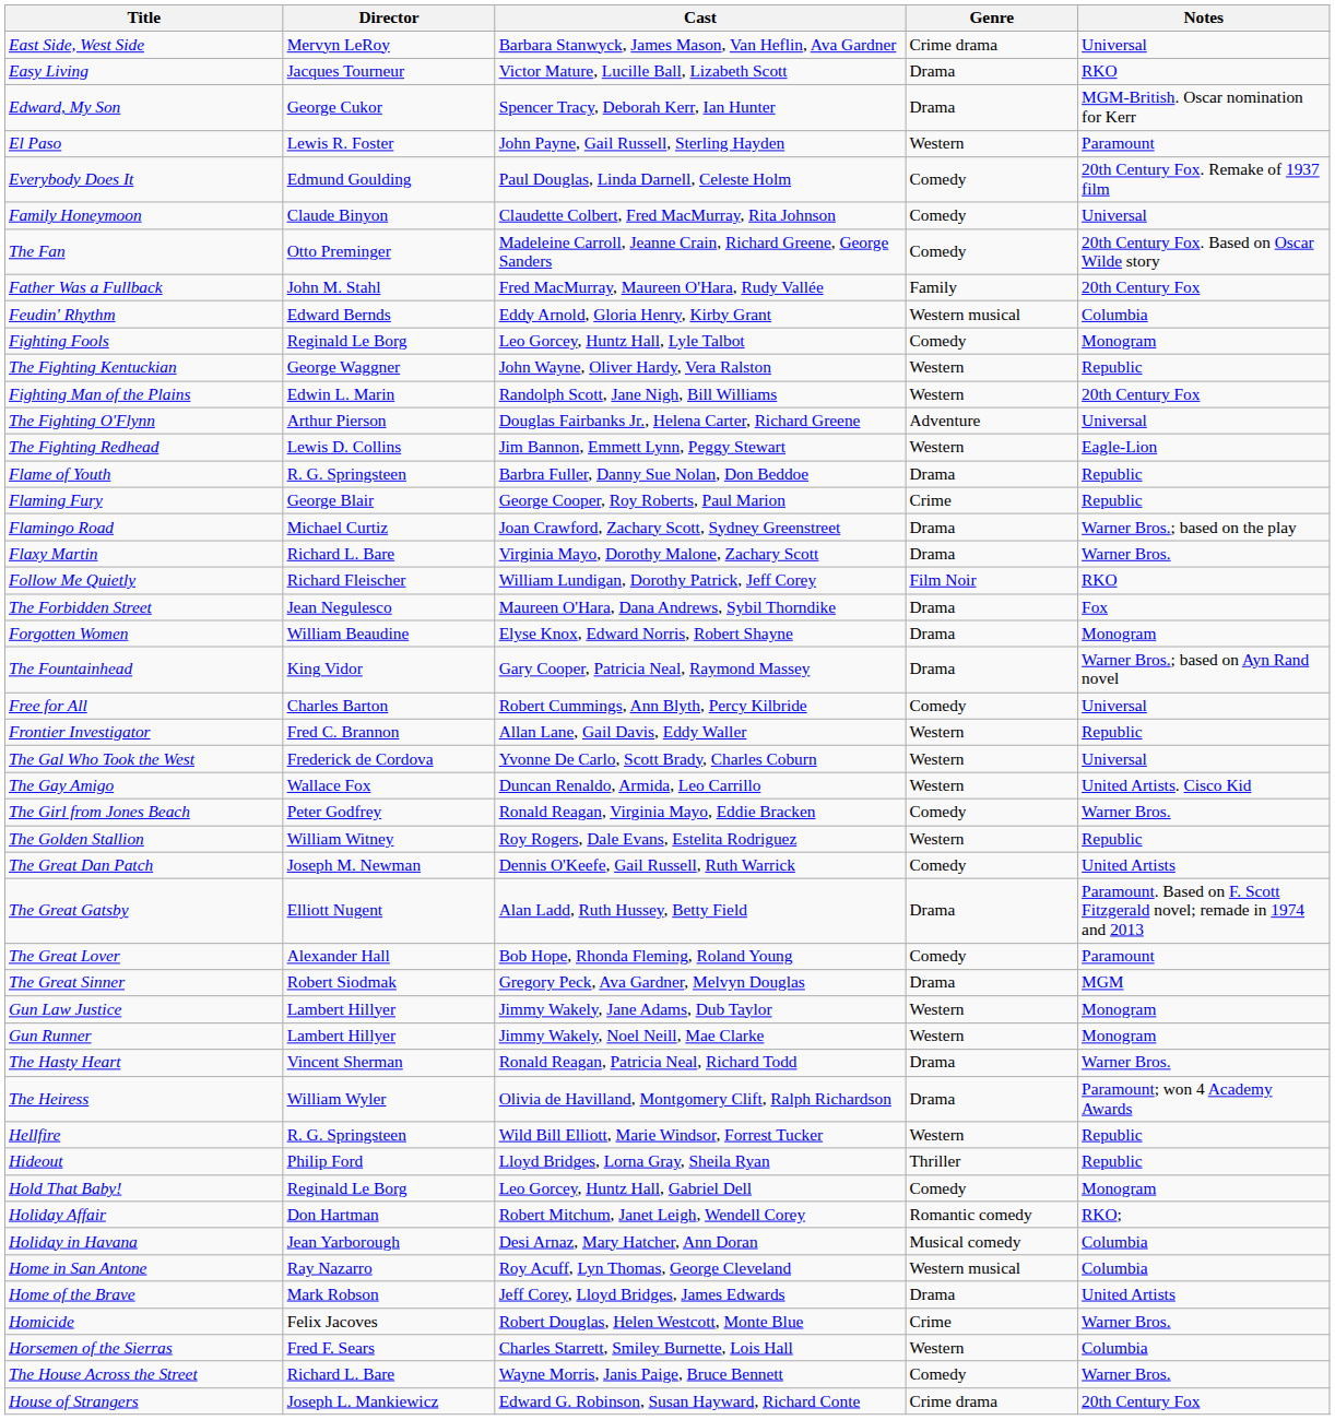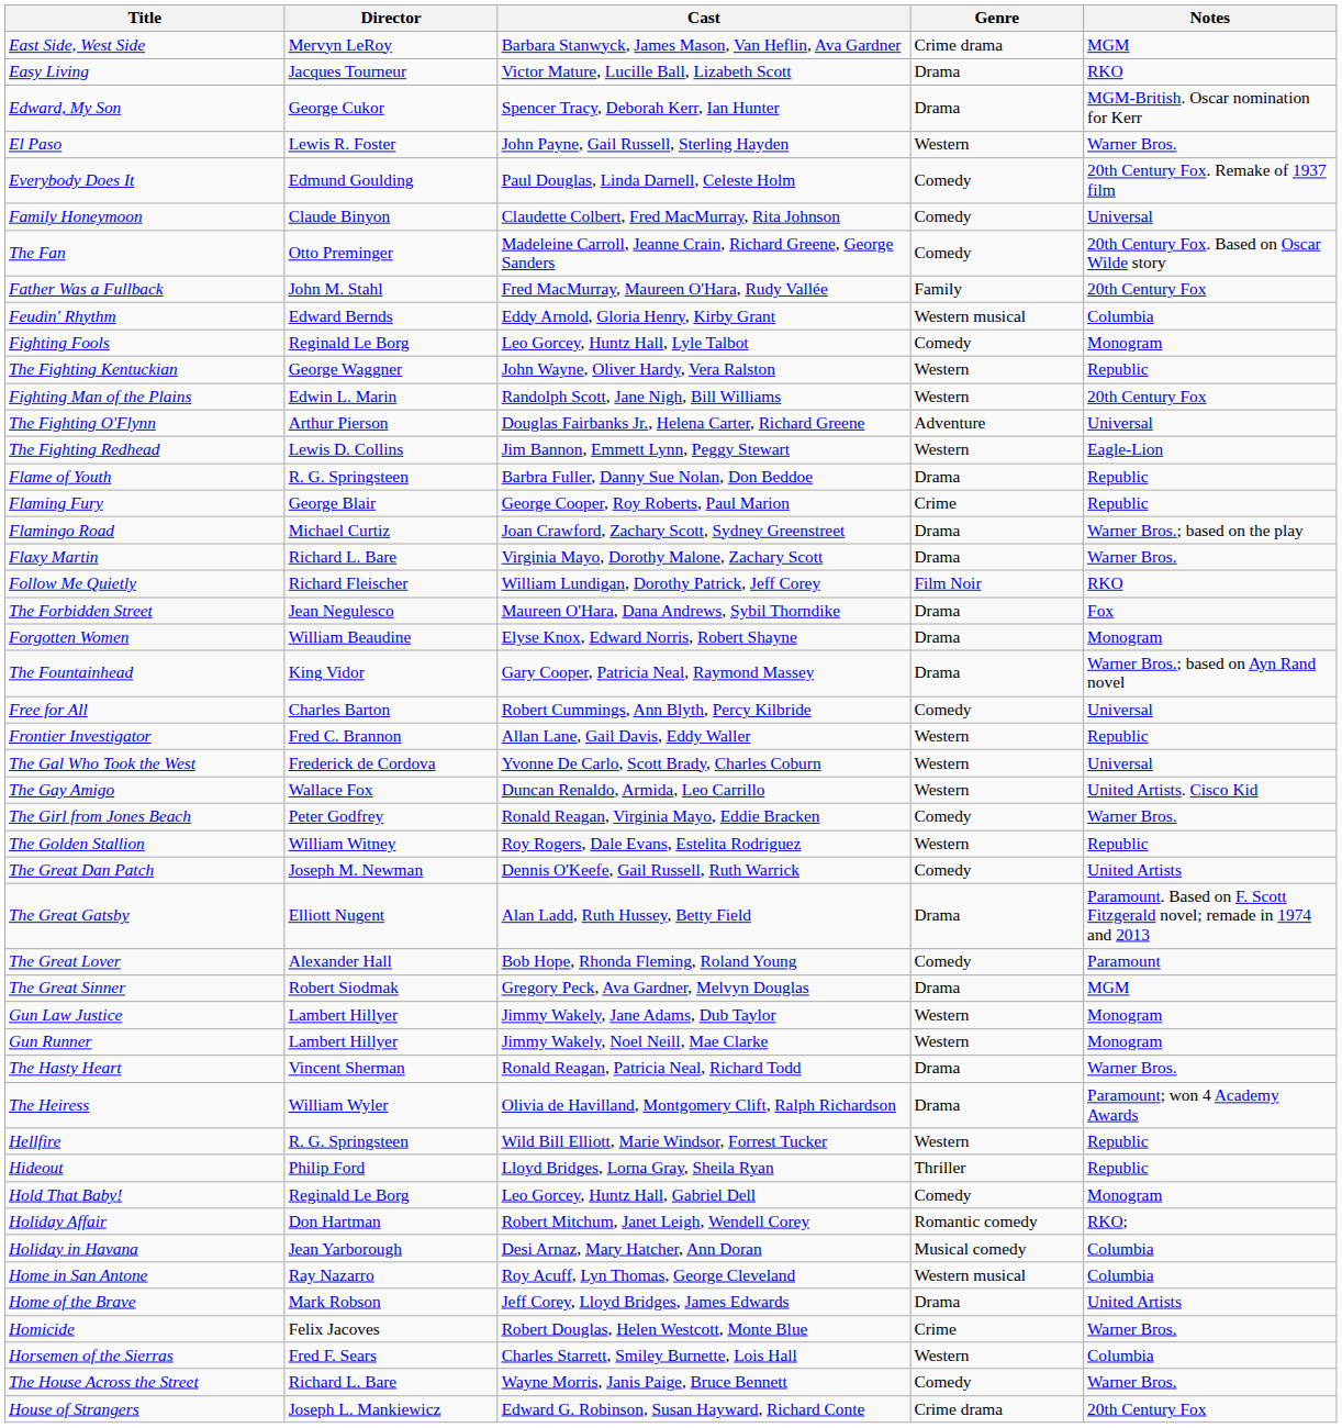 <table class="wikitable" style="width:100%;">
 <tr>
 <th style="width:21%;">Title</th>
 <th style="width:16%;">Director</th>
 <th style="width:31%;">Cast</th>
 <th style="width:13%;">Genre</th>
 <th style="width:19%;">Notes</th>
 </tr>
 <tr>
 <td><em><a href='#'>East Side, West Side</a></em></td>
 <td><a href='#'>Mervyn LeRoy</a></td>
 <td><a href='#'>Barbara Stanwyck</a>, <a href='#'>James Mason</a>, <a href='#'>Van Heflin</a>, <a href='#'>Ava Gardner</a></td>
 <td>Crime drama</td>
-<td><a href='#'>Universal</a></td>
+<td><a href='#'>MGM</a></td>
 </tr>
 <tr>
 <td><em><a href='#'>Easy Living</a></em></td>
 <td><a href='#'>Jacques Tourneur</a></td>
 <td><a href='#'>Victor Mature</a>, <a href='#'>Lucille Ball</a>, <a href='#'>Lizabeth Scott</a></td>
 <td>Drama</td>
 <td><a href='#'>RKO</a></td>
 </tr>
 <tr>
 <td><em><a href='#'>Edward, My Son</a></em></td>
 <td><a href='#'>George Cukor</a></td>
 <td><a href='#'>Spencer Tracy</a>, <a href='#'>Deborah Kerr</a>, <a href='#'>Ian Hunter</a></td>
 <td>Drama</td>
 <td><a href='#'>MGM-British</a>. Oscar nomination for Kerr</td>
 </tr>
 <tr>
 <td><em><a href='#'>El Paso</a></em></td>
 <td><a href='#'>Lewis R. Foster</a></td>
 <td><a href='#'>John Payne</a>, <a href='#'>Gail Russell</a>, <a href='#'>Sterling Hayden</a></td>
 <td>Western</td>
-<td><a href='#'>Paramount</a></td>
+<td><a href='#'>Warner Bros.</a></td>
 </tr>
 <tr>
 <td><em><a href='#'>Everybody Does It</a></em></td>
 <td><a href='#'>Edmund Goulding</a></td>
 <td><a href='#'>Paul Douglas</a>, <a href='#'>Linda Darnell</a>, <a href='#'>Celeste Holm</a></td>
 <td>Comedy</td>
 <td><a href='#'>20th Century Fox</a>. Remake of <a href='#'>1937 film</a></td>
 </tr>
 <tr>
 <td><em><a href='#'>Family Honeymoon</a></em></td>
 <td><a href='#'>Claude Binyon</a></td>
 <td><a href='#'>Claudette Colbert</a>, <a href='#'>Fred MacMurray</a>, <a href='#'>Rita Johnson</a></td>
 <td>Comedy</td>
 <td><a href='#'>Universal</a></td>
 </tr>
 <tr>
 <td><em><a href='#'>The Fan</a></em></td>
 <td><a href='#'>Otto Preminger</a></td>
 <td><a href='#'>Madeleine Carroll</a>, <a href='#'>Jeanne Crain</a>, <a href='#'>Richard Greene</a>, <a href='#'>George Sanders</a></td>
 <td>Comedy</td>
 <td><a href='#'>20th Century Fox</a>. Based on <a href='#'>Oscar Wilde</a> story</td>
 </tr>
 <tr>
 <td><em><a href='#'>Father Was a Fullback</a></em></td>
 <td><a href='#'>John M. Stahl</a></td>
 <td><a href='#'>Fred MacMurray</a>, <a href='#'>Maureen O'Hara</a>, <a href='#'>Rudy Vallée</a></td>
 <td>Family</td>
 <td><a href='#'>20th Century Fox</a></td>
 </tr>
 <tr>
 <td><em><a href='#'>Feudin' Rhythm</a></em></td>
 <td><a href='#'>Edward Bernds</a></td>
 <td><a href='#'>Eddy Arnold</a>, <a href='#'>Gloria Henry</a>, <a href='#'>Kirby Grant</a></td>
 <td>Western musical</td>
 <td><a href='#'>Columbia</a></td>
 </tr>
 <tr>
 <td><em><a href='#'>Fighting Fools</a></em></td>
 <td><a href='#'>Reginald Le Borg</a></td>
 <td><a href='#'>Leo Gorcey</a>, <a href='#'>Huntz Hall</a>, <a href='#'>Lyle Talbot</a></td>
 <td>Comedy</td>
 <td><a href='#'>Monogram</a></td>
 </tr>
 <tr>
 <td><em><a href='#'>The Fighting Kentuckian</a></em></td>
 <td><a href='#'>George Waggner</a></td>
 <td><a href='#'>John Wayne</a>, <a href='#'>Oliver Hardy</a>, <a href='#'>Vera Ralston</a></td>
 <td>Western</td>
 <td><a href='#'>Republic</a></td>
 </tr>
 <tr>
 <td><em><a href='#'>Fighting Man of the Plains</a></em></td>
 <td><a href='#'>Edwin L. Marin</a></td>
 <td><a href='#'>Randolph Scott</a>, <a href='#'>Jane Nigh</a>, <a href='#'>Bill Williams</a></td>
 <td>Western</td>
 <td><a href='#'>20th Century Fox</a></td>
 </tr>
 <tr>
 <td><em><a href='#'>The Fighting O'Flynn</a></em></td>
 <td><a href='#'>Arthur Pierson</a></td>
 <td><a href='#'>Douglas Fairbanks Jr.</a>, <a href='#'>Helena Carter</a>, <a href='#'>Richard Greene</a></td>
 <td>Adventure</td>
 <td><a href='#'>Universal</a></td>
 </tr>
 <tr>
 <td><em><a href='#'>The Fighting Redhead</a></em></td>
 <td><a href='#'>Lewis D. Collins</a></td>
 <td><a href='#'>Jim Bannon</a>, <a href='#'>Emmett Lynn</a>, <a href='#'>Peggy Stewart</a></td>
 <td>Western</td>
 <td><a href='#'>Eagle-Lion</a></td>
 </tr>
 <tr>
 <td><em><a href='#'>Flame of Youth</a></em></td>
 <td><a href='#'>R. G. Springsteen</a></td>
 <td><a href='#'>Barbra Fuller</a>, <a href='#'>Danny Sue Nolan</a>, <a href='#'>Don Beddoe</a></td>
 <td>Drama</td>
 <td><a href='#'>Republic</a></td>
 </tr>
 <tr>
 <td><em><a href='#'>Flaming Fury</a></em></td>
 <td><a href='#'>George Blair</a></td>
 <td><a href='#'>George Cooper</a>, <a href='#'>Roy Roberts</a>, <a href='#'>Paul Marion</a></td>
 <td>Crime</td>
 <td><a href='#'>Republic</a></td>
 </tr>
 <tr>
 <td><em><a href='#'>Flamingo Road</a></em></td>
 <td><a href='#'>Michael Curtiz</a></td>
 <td><a href='#'>Joan Crawford</a>, <a href='#'>Zachary Scott</a>, <a href='#'>Sydney Greenstreet</a></td>
 <td>Drama</td>
 <td><a href='#'>Warner Bros.</a>; based on the play</td>
 </tr>
 <tr>
 <td><em><a href='#'>Flaxy Martin</a></em></td>
 <td><a href='#'>Richard L. Bare</a></td>
 <td><a href='#'>Virginia Mayo</a>, <a href='#'>Dorothy Malone</a>, <a href='#'>Zachary Scott</a></td>
 <td>Drama</td>
 <td><a href='#'>Warner Bros.</a></td>
 </tr>
 <tr>
 <td><em><a href='#'>Follow Me Quietly</a></em></td>
 <td><a href='#'>Richard Fleischer</a></td>
 <td><a href='#'>William Lundigan</a>, <a href='#'>Dorothy Patrick</a>, <a href='#'>Jeff Corey</a></td>
 <td><a href='#'>Film Noir</a></td>
 <td><a href='#'>RKO</a></td>
 </tr>
 <tr>
 <td><em><a href='#'>The Forbidden Street</a></em></td>
 <td><a href='#'>Jean Negulesco</a></td>
 <td><a href='#'>Maureen O'Hara</a>, <a href='#'>Dana Andrews</a>, <a href='#'>Sybil Thorndike</a></td>
 <td>Drama</td>
 <td><a href='#'>Fox</a></td>
 </tr>
 <tr>
 <td><em><a href='#'>Forgotten Women</a></em></td>
 <td><a href='#'>William Beaudine</a></td>
 <td><a href='#'>Elyse Knox</a>, <a href='#'>Edward Norris</a>, <a href='#'>Robert Shayne</a></td>
 <td>Drama</td>
 <td><a href='#'>Monogram</a></td>
 </tr>
 <tr>
 <td><em><a href='#'>The Fountainhead</a></em></td>
 <td><a href='#'>King Vidor</a></td>
 <td><a href='#'>Gary Cooper</a>, <a href='#'>Patricia Neal</a>, <a href='#'>Raymond Massey</a></td>
 <td>Drama</td>
 <td><a href='#'>Warner Bros.</a>; based on <a href='#'>Ayn Rand</a> novel</td>
 </tr>
 <tr>
 <td><em><a href='#'>Free for All</a></em></td>
 <td><a href='#'>Charles Barton</a></td>
 <td><a href='#'>Robert Cummings</a>, <a href='#'>Ann Blyth</a>, <a href='#'>Percy Kilbride</a></td>
 <td>Comedy</td>
 <td><a href='#'>Universal</a></td>
 </tr>
 <tr>
 <td><em><a href='#'>Frontier Investigator</a></em></td>
 <td><a href='#'>Fred C. Brannon</a></td>
 <td><a href='#'>Allan Lane</a>, <a href='#'>Gail Davis</a>, <a href='#'>Eddy Waller</a></td>
 <td>Western</td>
 <td><a href='#'>Republic</a></td>
 </tr>
 <tr>
 <td><em><a href='#'>The Gal Who Took the West</a></em></td>
 <td><a href='#'>Frederick de Cordova</a></td>
 <td><a href='#'>Yvonne De Carlo</a>, <a href='#'>Scott Brady</a>, <a href='#'>Charles Coburn</a></td>
 <td>Western</td>
 <td><a href='#'>Universal</a></td>
 </tr>
 <tr>
 <td><em><a href='#'>The Gay Amigo</a></em></td>
 <td><a href='#'>Wallace Fox</a></td>
 <td><a href='#'>Duncan Renaldo</a>, <a href='#'>Armida</a>, <a href='#'>Leo Carrillo</a></td>
 <td>Western</td>
 <td><a href='#'>United Artists</a>. <a href='#'>Cisco Kid</a></td>
 </tr>
 <tr>
 <td><em><a href='#'>The Girl from Jones Beach</a></em></td>
 <td><a href='#'>Peter Godfrey</a></td>
 <td><a href='#'>Ronald Reagan</a>, <a href='#'>Virginia Mayo</a>, <a href='#'>Eddie Bracken</a></td>
 <td>Comedy</td>
 <td><a href='#'>Warner Bros.</a></td>
 </tr>
 <tr>
 <td><em><a href='#'>The Golden Stallion</a></em></td>
 <td><a href='#'>William Witney</a></td>
 <td><a href='#'>Roy Rogers</a>, <a href='#'>Dale Evans</a>, <a href='#'>Estelita Rodriguez</a></td>
 <td>Western</td>
 <td><a href='#'>Republic</a></td>
 </tr>
 <tr>
 <td><em><a href='#'>The Great Dan Patch</a></em></td>
 <td><a href='#'>Joseph M. Newman</a></td>
 <td><a href='#'>Dennis O'Keefe</a>, <a href='#'>Gail Russell</a>, <a href='#'>Ruth Warrick</a></td>
 <td>Comedy</td>
 <td><a href='#'>United Artists</a></td>
 </tr>
 <tr>
 <td><em><a href='#'>The Great Gatsby</a></em></td>
 <td><a href='#'>Elliott Nugent</a></td>
 <td><a href='#'>Alan Ladd</a>, <a href='#'>Ruth Hussey</a>, <a href='#'>Betty Field</a></td>
 <td>Drama</td>
 <td><a href='#'>Paramount</a>. Based on <a href='#'>F. Scott Fitzgerald</a> novel; remade in <a href='#'>1974</a> and <a href='#'>2013</a></td>
 </tr>
 <tr>
 <td><em><a href='#'>The Great Lover</a></em></td>
 <td><a href='#'>Alexander Hall</a></td>
 <td><a href='#'>Bob Hope</a>, <a href='#'>Rhonda Fleming</a>, <a href='#'>Roland Young</a></td>
 <td>Comedy</td>
 <td><a href='#'>Paramount</a></td>
 </tr>
 <tr>
 <td><em><a href='#'>The Great Sinner</a></em></td>
 <td><a href='#'>Robert Siodmak</a></td>
 <td><a href='#'>Gregory Peck</a>, <a href='#'>Ava Gardner</a>, <a href='#'>Melvyn Douglas</a></td>
 <td>Drama</td>
 <td><a href='#'>MGM</a></td>
 </tr>
 <tr>
 <td><em><a href='#'>Gun Law Justice</a></em></td>
 <td><a href='#'>Lambert Hillyer</a></td>
 <td><a href='#'>Jimmy Wakely</a>, <a href='#'>Jane Adams</a>, <a href='#'>Dub Taylor</a></td>
 <td>Western</td>
 <td><a href='#'>Monogram</a></td>
 </tr>
 <tr>
 <td><em><a href='#'>Gun Runner</a></em></td>
 <td><a href='#'>Lambert Hillyer</a></td>
 <td><a href='#'>Jimmy Wakely</a>, <a href='#'>Noel Neill</a>, <a href='#'>Mae Clarke</a></td>
 <td>Western</td>
 <td><a href='#'>Monogram</a></td>
 </tr>
 <tr>
 <td><em><a href='#'>The Hasty Heart</a></em></td>
 <td><a href='#'>Vincent Sherman</a></td>
 <td><a href='#'>Ronald Reagan</a>, <a href='#'>Patricia Neal</a>, <a href='#'>Richard Todd</a></td>
 <td>Drama</td>
 <td><a href='#'>Warner Bros.</a></td>
 </tr>
 <tr>
 <td><em><a href='#'>The Heiress</a></em></td>
 <td><a href='#'>William Wyler</a></td>
 <td><a href='#'>Olivia de Havilland</a>, <a href='#'>Montgomery Clift</a>, <a href='#'>Ralph Richardson</a></td>
 <td>Drama</td>
 <td><a href='#'>Paramount</a>; won 4 <a href='#'>Academy Awards</a></td>
 </tr>
 <tr>
 <td><em><a href='#'>Hellfire</a></em></td>
 <td><a href='#'>R. G. Springsteen</a></td>
 <td><a href='#'>Wild Bill Elliott</a>, <a href='#'>Marie Windsor</a>, <a href='#'>Forrest Tucker</a></td>
 <td>Western</td>
 <td><a href='#'>Republic</a></td>
 </tr>
 <tr>
 <td><em><a href='#'>Hideout</a></em></td>
 <td><a href='#'>Philip Ford</a></td>
 <td><a href='#'>Lloyd Bridges</a>, <a href='#'>Lorna Gray</a>, <a href='#'>Sheila Ryan</a></td>
 <td>Thriller</td>
 <td><a href='#'>Republic</a></td>
 </tr>
 <tr>
 <td><em><a href='#'>Hold That Baby!</a></em></td>
 <td><a href='#'>Reginald Le Borg</a></td>
 <td><a href='#'>Leo Gorcey</a>, <a href='#'>Huntz Hall</a>, <a href='#'>Gabriel Dell</a></td>
 <td>Comedy</td>
 <td><a href='#'>Monogram</a></td>
 </tr>
 <tr>
 <td><em><a href='#'>Holiday Affair</a></em></td>
 <td><a href='#'>Don Hartman</a></td>
 <td><a href='#'>Robert Mitchum</a>, <a href='#'>Janet Leigh</a>, <a href='#'>Wendell Corey</a></td>
 <td>Romantic comedy</td>
 <td><a href='#'>RKO</a>;</td>
 </tr>
 <tr>
 <td><em><a href='#'>Holiday in Havana</a></em></td>
 <td><a href='#'>Jean Yarborough</a></td>
 <td><a href='#'>Desi Arnaz</a>, <a href='#'>Mary Hatcher</a>, <a href='#'>Ann Doran</a></td>
 <td>Musical comedy</td>
 <td><a href='#'>Columbia</a></td>
 </tr>
 <tr>
 <td><em><a href='#'>Home in San Antone</a></em></td>
 <td><a href='#'>Ray Nazarro</a></td>
 <td><a href='#'>Roy Acuff</a>, <a href='#'>Lyn Thomas</a>, <a href='#'>George Cleveland</a></td>
 <td>Western musical</td>
 <td><a href='#'>Columbia</a></td>
 </tr>
 <tr>
 <td><em><a href='#'>Home of the Brave</a></em></td>
 <td><a href='#'>Mark Robson</a></td>
 <td><a href='#'>Jeff Corey</a>, <a href='#'>Lloyd Bridges</a>, <a href='#'>James Edwards</a></td>
 <td>Drama</td>
 <td><a href='#'>United Artists</a></td>
 </tr>
 <tr>
 <td><em><a href='#'>Homicide</a></em></td>
 <td>Felix Jacoves</td>
 <td><a href='#'>Robert Douglas</a>, <a href='#'>Helen Westcott</a>, <a href='#'>Monte Blue</a></td>
 <td>Crime</td>
 <td><a href='#'>Warner Bros.</a></td>
 </tr>
 <tr>
 <td><em><a href='#'>Horsemen of the Sierras</a></em></td>
 <td><a href='#'>Fred F. Sears</a></td>
 <td><a href='#'>Charles Starrett</a>, <a href='#'>Smiley Burnette</a>, <a href='#'>Lois Hall</a></td>
 <td>Western</td>
 <td><a href='#'>Columbia</a></td>
 </tr>
 <tr>
 <td><em><a href='#'>The House Across the Street</a></em></td>
 <td><a href='#'>Richard L. Bare</a></td>
 <td><a href='#'>Wayne Morris</a>, <a href='#'>Janis Paige</a>, <a href='#'>Bruce Bennett</a></td>
 <td>Comedy</td>
 <td><a href='#'>Warner Bros.</a></td>
 </tr>
 <tr>
 <td><em><a href='#'>House of Strangers</a></em></td>
 <td><a href='#'>Joseph L. Mankiewicz</a></td>
 <td><a href='#'>Edward G. Robinson</a>, <a href='#'>Susan Hayward</a>, <a href='#'>Richard Conte</a></td>
 <td>Crime drama</td>
 <td><a href='#'>20th Century Fox</a></td>
 </tr>
 </table>
